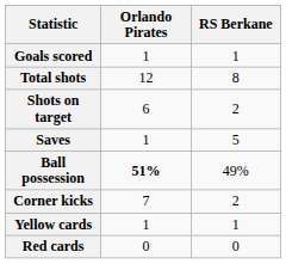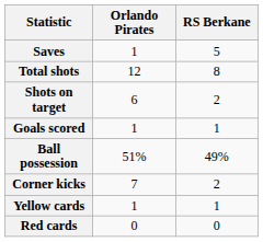 <table class="wikitable plainrowheaders" style="text-align:center">
 <tr>
 <th scope="col" style="width:100px">Statistic</th>
 <th scope="col" style="width:93px">Orlando Pirates</th>
 <th scope="col" style="width:93px">RS Berkane</th>
 </tr>
 <tr>
-<th scope=row>Goals scored</th>
+<th scope=row>Saves</th>
 <td>1</td>
-<td>1</td>
+<td>5</td>
 </tr>
 <tr>
 <th scope=row>Total shots</th>
 <td>12</td>
 <td>8</td>
 </tr>
 <tr>
 <th scope=row>Shots on target</th>
 <td>6</td>
 <td>2</td>
 </tr>
 <tr>
-<th scope=row>Saves</th>
+<th scope=row>Goals scored</th>
 <td>1</td>
-<td>5</td>
+<td>1</td>
 </tr>
 <tr>
 <th scope=row>Ball possession</th>
-<td><strong>51%</strong></td>
+<td>51%</td>
 <td>49%</td>
 </tr>
 <tr>
 <th scope=row>Corner kicks</th>
 <td>7</td>
 <td>2</td>
 </tr>
 <tr>
 <th scope=row>Yellow cards</th>
 <td>1</td>
 <td>1</td>
 </tr>
 <tr>
 <th scope=row>Red cards</th>
 <td>0</td>
 <td>0</td>
 </tr>
 </table>
